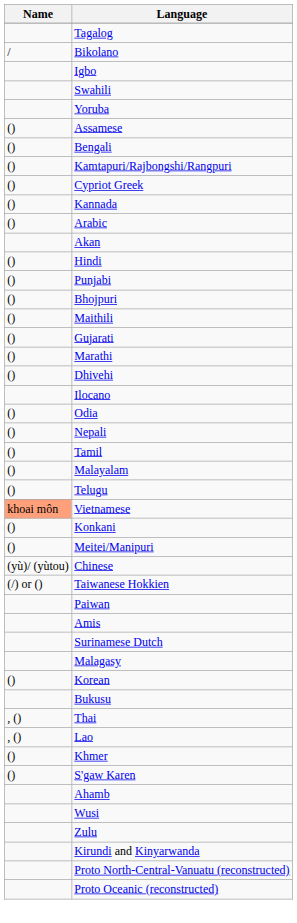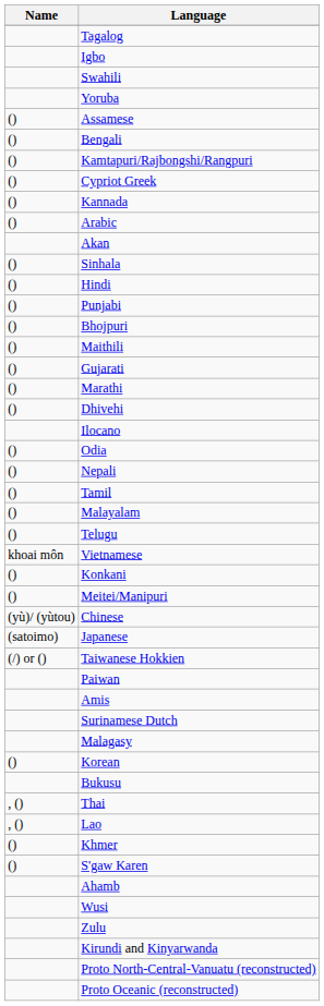 <table class="wikitable">
 <tr>
 <th>Name</th>
 <th>Language</th>
 </tr>
 <tr>
 </tr>
 <tr>
 <td></td>
 <td><a href='#'>Tagalog</a></td>
-</tr>
-<tr>
-<td>/</td>
-<td><a href='#'>Bikolano</a></td>
 </tr>
 <tr>
 <td></td>
 <td><a href='#'>Igbo</a></td>
 </tr>
 <tr>
 <td></td>
 <td><a href='#'>Swahili</a></td>
 </tr>
 <tr>
 <td></td>
 <td><a href='#'>Yoruba</a></td>
 </tr>
 <tr>
 <td> ()</td>
 <td><a href='#'>Assamese</a></td>
 </tr>
 <tr>
 <td> ()</td>
 <td><a href='#'>Bengali</a></td>
 </tr>
 <tr>
 <td> ()</td>
 <td><a href='#'>Kamtapuri/Rajbongshi/Rangpuri</a></td>
 </tr>
 <tr>
 <td> ()</td>
 <td><a href='#'>Cypriot Greek</a></td>
 </tr>
 <tr>
 <td> ()</td>
 <td><a href='#'>Kannada</a></td>
 </tr>
 <tr>
 <td> ()</td>
 <td><a href='#'>Arabic</a></td>
 </tr>
 <tr>
 <td></td>
 <td><a href='#'>Akan</a></td>
+</tr>
+<tr>
+<td> ()</td>
+<td><a href='#'>Sinhala</a></td>
 </tr>
 <tr>
 <td> ()</td>
 <td><a href='#'>Hindi</a></td>
 </tr>
 <tr>
 <td> ()</td>
 <td><a href='#'>Punjabi</a></td>
 </tr>
 <tr>
 <td> ()</td>
 <td><a href='#'>Bhojpuri</a></td>
 </tr>
 <tr>
 <td> ()</td>
 <td><a href='#'>Maithili</a></td>
 </tr>
 <tr>
 <td> ()</td>
 <td><a href='#'>Gujarati</a></td>
 </tr>
 <tr>
 <td> ()</td>
 <td><a href='#'>Marathi</a></td>
 </tr>
 <tr>
 <td> ()</td>
 <td><a href='#'>Dhivehi</a></td>
 </tr>
 <tr>
 <td></td>
 <td><a href='#'>Ilocano</a></td>
 </tr>
 <tr>
 <td> ()</td>
 <td><a href='#'>Odia</a></td>
 </tr>
 <tr>
 <td> ()</td>
 <td><a href='#'>Nepali</a></td>
 </tr>
 <tr>
 <td> ()</td>
 <td><a href='#'>Tamil</a></td>
 </tr>
 <tr>
 <td> ()</td>
 <td><a href='#'>Malayalam</a></td>
 </tr>
 <tr>
 <td> ()</td>
 <td><a href='#'>Telugu</a></td>
 </tr>
 <tr>
-<td style="background: lightsalmon;">khoai môn</td>
+<td>khoai môn</td>
 <td><a href='#'>Vietnamese</a></td>
 </tr>
 <tr>
 <td> ()</td>
 <td><a href='#'>Konkani</a></td>
 </tr>
 <tr>
 <td> ()</td>
 <td><a href='#'>Meitei/Manipuri</a></td>
 </tr>
 <tr>
 <td> (yù)/ (yùtou)</td>
 <td><a href='#'>Chinese</a></td>
+</tr>
+<tr>
+<td> (satoimo)</td>
+<td><a href='#'>Japanese</a></td>
 </tr>
 <tr>
 <td> (/) or  ()</td>
 <td><a href='#'>Taiwanese Hokkien</a></td>
 </tr>
 <tr>
 <td></td>
 <td><a href='#'>Paiwan</a></td>
 </tr>
 <tr>
 <td></td>
 <td><a href='#'>Amis</a></td>
 </tr>
 <tr>
 <td></td>
 <td><a href='#'>Surinamese Dutch</a></td>
 </tr>
 <tr>
 <td></td>
 <td><a href='#'>Malagasy</a></td>
 </tr>
 <tr>
 <td> ()</td>
 <td><a href='#'>Korean</a></td>
 </tr>
 <tr>
 <td></td>
 <td><a href='#'>Bukusu</a></td>
 </tr>
 <tr>
 <td>,  ()</td>
 <td><a href='#'>Thai</a></td>
 </tr>
 <tr>
 <td>,  ()</td>
 <td><a href='#'>Lao</a></td>
 </tr>
 <tr>
 <td> ()</td>
 <td><a href='#'>Khmer</a></td>
 </tr>
 <tr>
 <td> ()</td>
 <td><a href='#'>S'gaw Karen</a></td>
 </tr>
 <tr>
 <td></td>
 <td><a href='#'>Ahamb</a></td>
 </tr>
 <tr>
 <td></td>
 <td><a href='#'>Wusi</a></td>
 </tr>
 <tr>
 <td></td>
 <td><a href='#'>Zulu</a></td>
 </tr>
 <tr>
 <td></td>
 <td><a href='#'>Kirundi</a> and <a href='#'>Kinyarwanda</a></td>
 </tr>
 <tr>
 <td></td>
 <td><a href='#'>Proto North-Central-Vanuatu (reconstructed)</a></td>
 </tr>
 <tr>
 <td></td>
 <td><a href='#'>Proto Oceanic (reconstructed)</a></td>
 </tr>
 </table>
